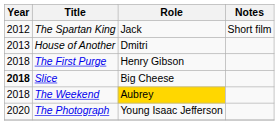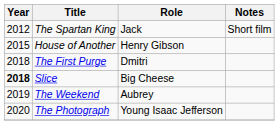 <table class="wikitable">
 <tr>
 <th>Year</th>
 <th>Title</th>
 <th>Role</th>
 <th>Notes</th>
 </tr>
 <tr>
 <td>2012</td>
 <td><em>The Spartan King</em></td>
 <td>Jack</td>
 <td>Short film</td>
 </tr>
 <tr>
-<td>2013</td>
+<td>2015</td>
 <td><em>House of Another</em></td>
-<td>Dmitri</td>
+<td>Henry Gibson</td>
 <td></td>
 </tr>
 <tr>
 <td>2018</td>
 <td><em><a href='#'>The First Purge</a></em></td>
-<td>Henry Gibson</td>
+<td>Dmitri</td>
 <td></td>
 </tr>
 <tr>
 <td><strong>2018</strong></td>
 <td><em><a href='#'>Slice</a></em></td>
 <td>Big Cheese</td>
 <td></td>
 </tr>
 <tr>
-<td>2018</td>
+<td>2019</td>
 <td><em><a href='#'>The Weekend</a></em></td>
-<td style="background: gold;">Aubrey</td>
+<td>Aubrey</td>
 <td></td>
 </tr>
 <tr>
 <td>2020</td>
 <td><em><a href='#'>The Photograph</a></em></td>
 <td>Young Isaac Jefferson</td>
 <td></td>
 </tr>
 <tr>
 </tr>
 </table>
